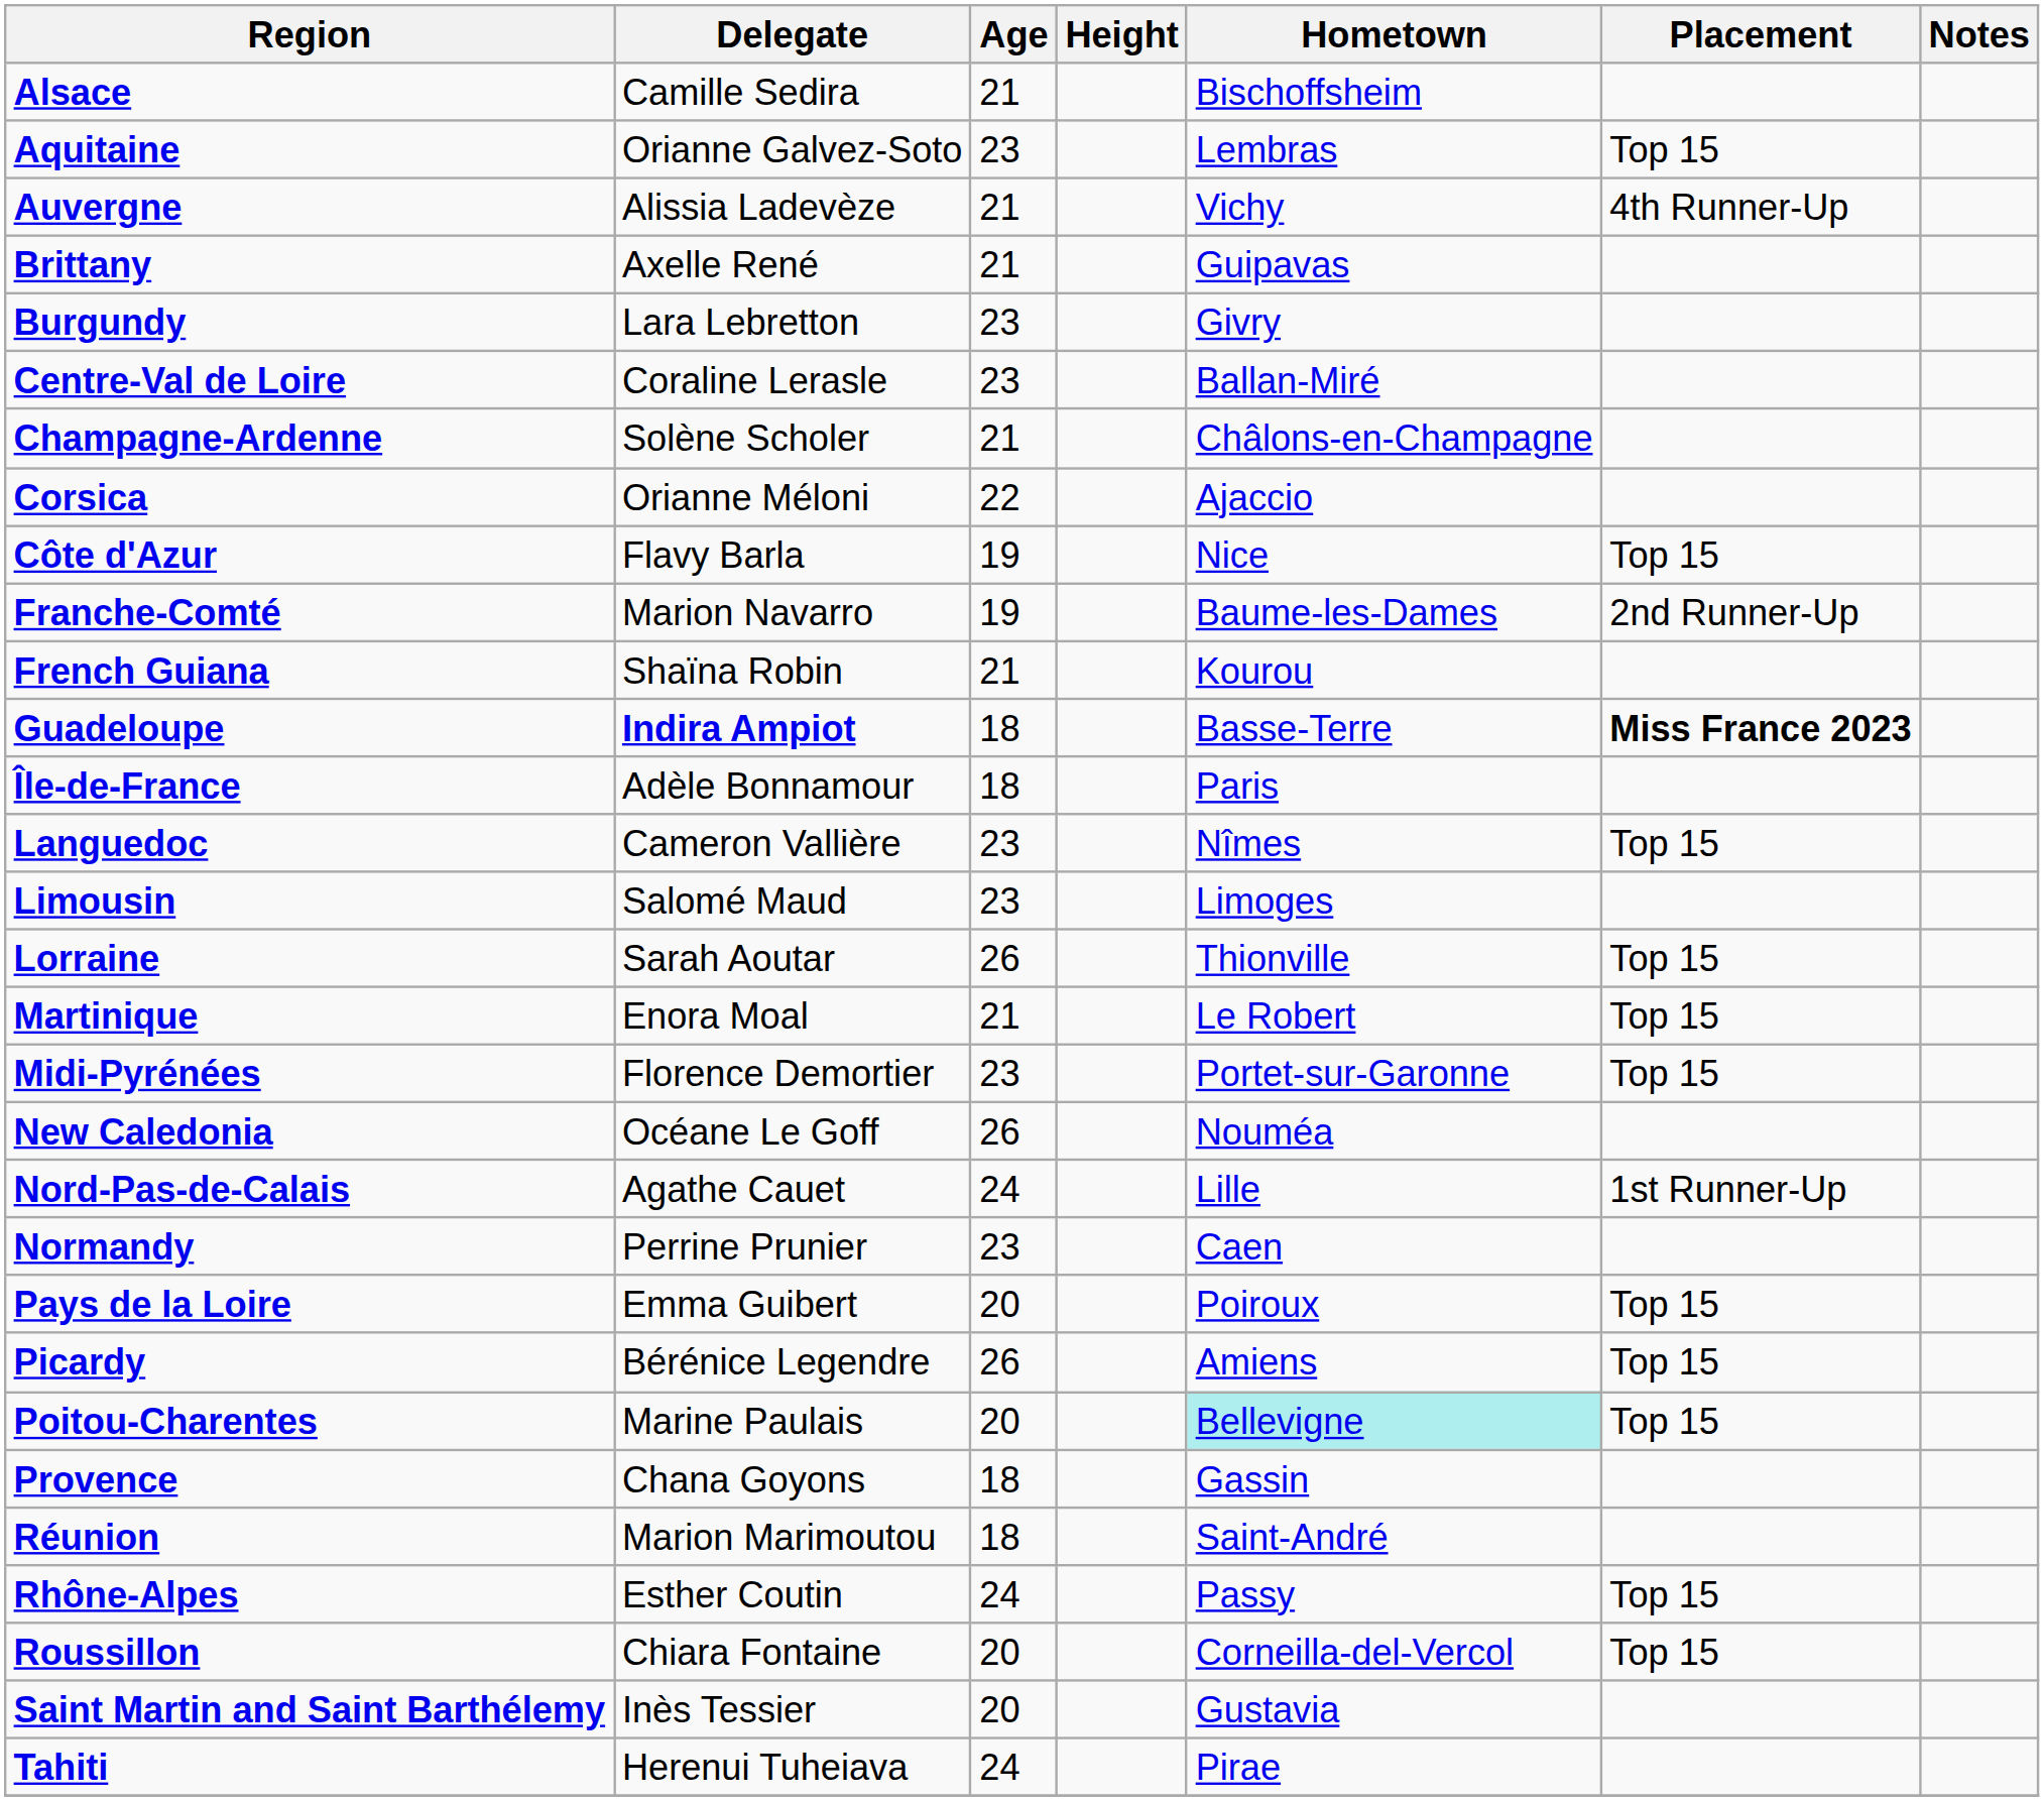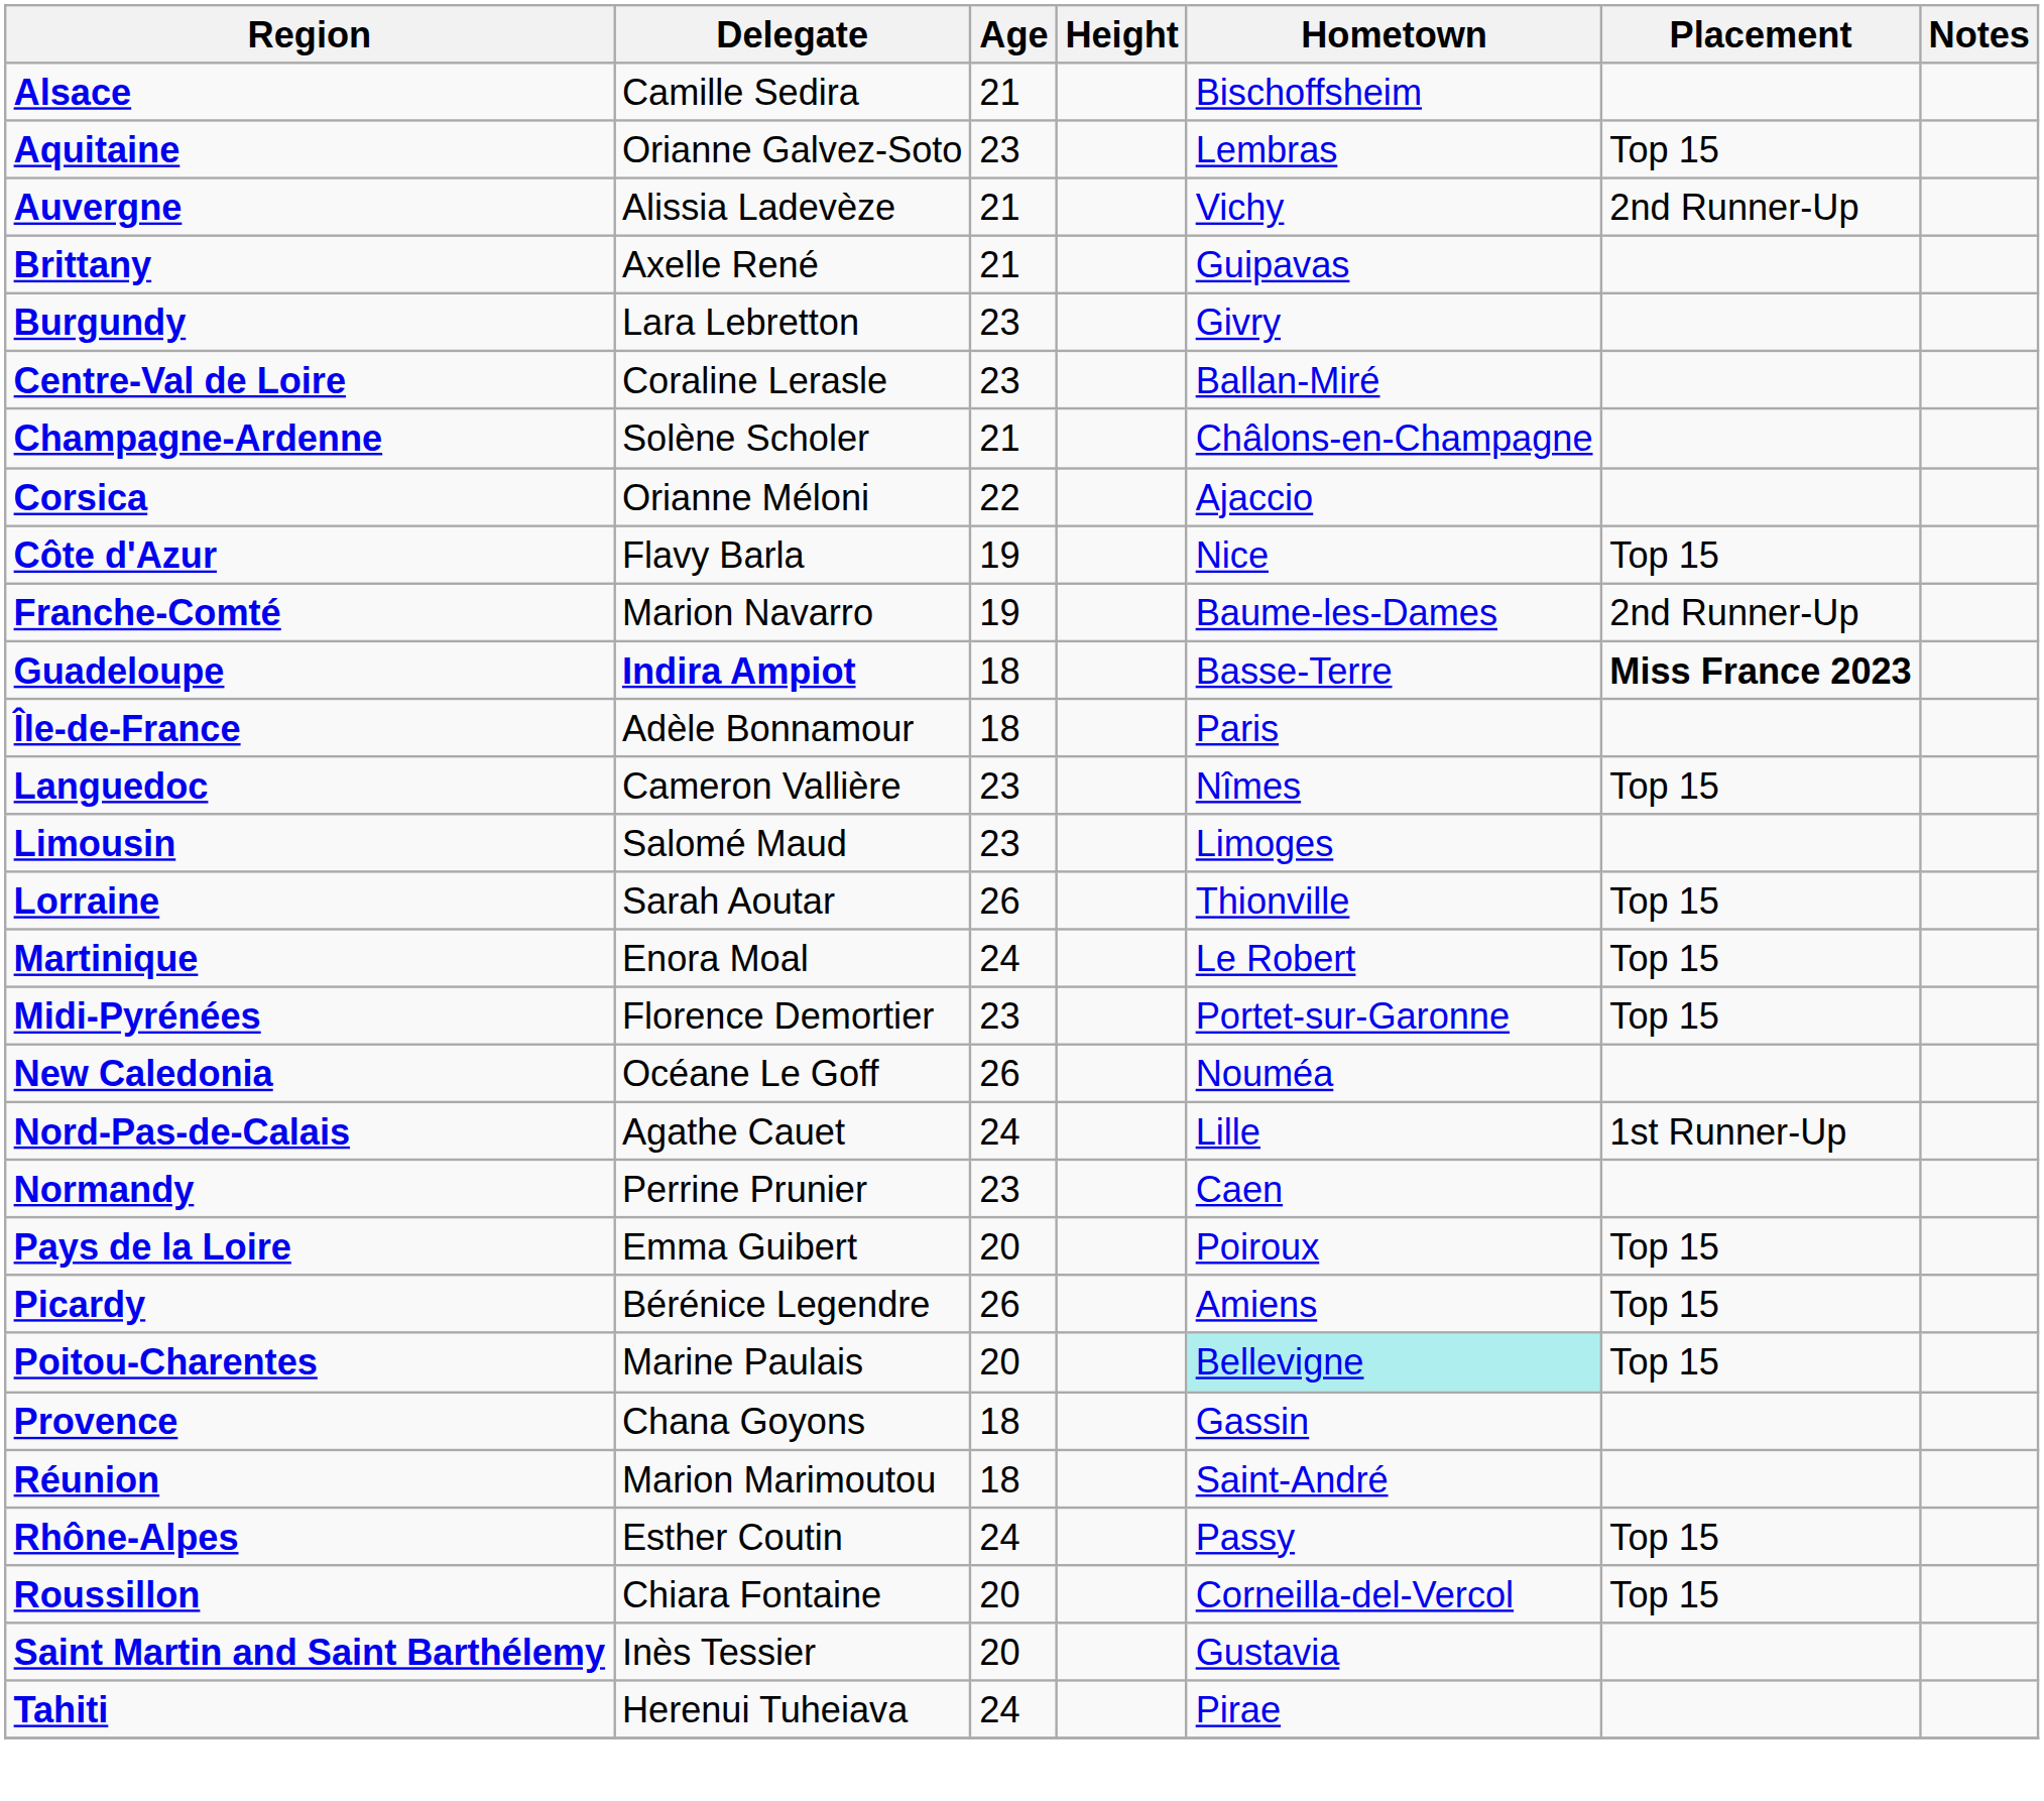 <table class="wikitable sortable" style="font-size: 95%;">
 <tr>
 <th>Region</th>
 <th>Delegate</th>
 <th>Age</th>
 <th>Height</th>
 <th>Hometown</th>
 <th>Placement</th>
 <th>Notes</th>
 </tr>
 <tr>
 <td><strong> <a href='#'>Alsace</a></strong></td>
 <td>Camille Sedira</td>
 <td>21</td>
 <td></td>
 <td><a href='#'>Bischoffsheim</a></td>
 <td></td>
 <td></td>
 </tr>
 <tr>
 <td><strong> <a href='#'>Aquitaine</a></strong></td>
 <td>Orianne Galvez-Soto</td>
 <td>23</td>
 <td></td>
 <td><a href='#'>Lembras</a></td>
 <td>Top 15</td>
 <td></td>
 </tr>
 <tr>
 <td><strong> <a href='#'>Auvergne</a></strong></td>
 <td>Alissia Ladevèze</td>
 <td>21</td>
 <td></td>
 <td><a href='#'>Vichy</a></td>
-<td>4th Runner-Up</td>
+<td>2nd Runner-Up</td>
 <td></td>
 </tr>
 <tr>
 <td><strong> <a href='#'>Brittany</a></strong></td>
 <td>Axelle René</td>
 <td>21</td>
 <td></td>
 <td><a href='#'>Guipavas</a></td>
 <td></td>
 <td></td>
 </tr>
 <tr>
 <td><strong> <a href='#'>Burgundy</a></strong></td>
 <td>Lara Lebretton</td>
 <td>23</td>
 <td></td>
 <td><a href='#'>Givry</a></td>
 <td></td>
 <td></td>
 </tr>
 <tr>
 <td><strong> <a href='#'>Centre-Val de Loire</a></strong></td>
 <td>Coraline Lerasle</td>
 <td>23</td>
 <td></td>
 <td><a href='#'>Ballan-Miré</a></td>
 <td></td>
 <td></td>
 </tr>
 <tr>
 <td><strong> <a href='#'>Champagne-Ardenne</a></strong></td>
 <td>Solène Scholer</td>
 <td>21</td>
 <td></td>
 <td><a href='#'>Châlons-en-Champagne</a></td>
 <td></td>
 <td></td>
 </tr>
 <tr>
 <td><strong> <a href='#'>Corsica</a></strong></td>
 <td>Orianne Méloni</td>
 <td>22</td>
 <td></td>
 <td><a href='#'>Ajaccio</a></td>
 <td></td>
 <td></td>
 </tr>
 <tr>
 <td><strong> <a href='#'>Côte d'Azur</a></strong></td>
 <td>Flavy Barla</td>
 <td>19</td>
 <td></td>
 <td><a href='#'>Nice</a></td>
 <td>Top 15</td>
 <td></td>
 </tr>
 <tr>
 <td><strong> <a href='#'>Franche-Comté</a></strong></td>
 <td>Marion Navarro</td>
 <td>19</td>
 <td></td>
 <td><a href='#'>Baume-les-Dames</a></td>
 <td>2nd Runner-Up</td>
 <td></td>
 </tr>
 <tr>
-<td><strong> <a href='#'>French Guiana</a></strong></td>
-<td>Shaïna Robin</td>
-<td>21</td>
-<td></td>
-<td><a href='#'>Kourou</a></td>
-<td></td>
-<td></td>
-</tr>
-<tr>
 <td><strong> <a href='#'>Guadeloupe</a></strong></td>
 <td><strong><a href='#'>Indira Ampiot</a></strong></td>
 <td>18</td>
 <td></td>
 <td><a href='#'>Basse-Terre</a></td>
 <td><strong>Miss France 2023</strong></td>
 <td></td>
 </tr>
 <tr>
 <td><strong> <a href='#'>Île-de-France</a></strong></td>
 <td>Adèle Bonnamour</td>
 <td>18</td>
 <td></td>
 <td><a href='#'>Paris</a></td>
 <td></td>
 <td></td>
 </tr>
 <tr>
 <td><strong> <a href='#'>Languedoc</a></strong></td>
 <td>Cameron Vallière</td>
 <td>23</td>
 <td></td>
 <td><a href='#'>Nîmes</a></td>
 <td>Top 15</td>
 <td></td>
 </tr>
 <tr>
 <td><strong> <a href='#'>Limousin</a></strong></td>
 <td>Salomé Maud</td>
 <td>23</td>
 <td></td>
 <td><a href='#'>Limoges</a></td>
 <td></td>
 <td></td>
 </tr>
 <tr>
 <td><strong> <a href='#'>Lorraine</a></strong></td>
 <td>Sarah Aoutar</td>
 <td>26</td>
 <td></td>
 <td><a href='#'>Thionville</a></td>
 <td>Top 15</td>
 <td></td>
 </tr>
 <tr>
 <td><strong> <a href='#'>Martinique</a></strong></td>
 <td>Enora Moal</td>
-<td>21</td>
+<td>24</td>
 <td></td>
 <td><a href='#'>Le Robert</a></td>
 <td>Top 15</td>
 <td></td>
 </tr>
 <tr>
 <td><strong> <a href='#'>Midi-Pyrénées</a></strong></td>
 <td>Florence Demortier</td>
 <td>23</td>
 <td></td>
 <td><a href='#'>Portet-sur-Garonne</a></td>
 <td>Top 15</td>
 <td></td>
 </tr>
 <tr>
 <td><strong> <a href='#'>New Caledonia</a></strong></td>
 <td>Océane Le Goff</td>
 <td>26</td>
 <td></td>
 <td><a href='#'>Nouméa</a></td>
 <td></td>
 <td></td>
 </tr>
 <tr>
 <td><strong> <a href='#'>Nord-Pas-de-Calais</a></strong></td>
 <td>Agathe Cauet</td>
 <td>24</td>
 <td></td>
 <td><a href='#'>Lille</a></td>
 <td>1st Runner-Up</td>
 <td></td>
 </tr>
 <tr>
 <td><strong> <a href='#'>Normandy</a></strong></td>
 <td>Perrine Prunier</td>
 <td>23</td>
 <td></td>
 <td><a href='#'>Caen</a></td>
 <td></td>
 <td></td>
 </tr>
 <tr>
 <td><strong> <a href='#'>Pays de la Loire</a></strong></td>
 <td>Emma Guibert</td>
 <td>20</td>
 <td></td>
 <td><a href='#'>Poiroux</a></td>
 <td>Top 15</td>
 <td></td>
 </tr>
 <tr>
 <td><strong> <a href='#'>Picardy</a></strong></td>
 <td>Bérénice Legendre</td>
 <td>26</td>
 <td></td>
 <td><a href='#'>Amiens</a></td>
 <td>Top 15</td>
 <td></td>
 </tr>
 <tr>
 <td><strong> <a href='#'>Poitou-Charentes</a></strong></td>
 <td>Marine Paulais</td>
 <td>20</td>
 <td></td>
 <td style="background: paleturquoise;"><a href='#'>Bellevigne</a></td>
 <td>Top 15</td>
 <td></td>
 </tr>
 <tr>
 <td><strong> <a href='#'>Provence</a></strong></td>
 <td>Chana Goyons</td>
 <td>18</td>
 <td></td>
 <td><a href='#'>Gassin</a></td>
 <td></td>
 <td></td>
 </tr>
 <tr>
 <td><strong> <a href='#'>Réunion</a></strong></td>
 <td>Marion Marimoutou</td>
 <td>18</td>
 <td></td>
 <td><a href='#'>Saint-André</a></td>
 <td></td>
 <td></td>
 </tr>
 <tr>
 <td><strong> <a href='#'>Rhône-Alpes</a></strong></td>
 <td>Esther Coutin</td>
 <td>24</td>
 <td></td>
 <td><a href='#'>Passy</a></td>
 <td>Top 15</td>
 <td></td>
 </tr>
 <tr>
 <td><strong> <a href='#'>Roussillon</a></strong></td>
 <td>Chiara Fontaine</td>
 <td>20</td>
 <td></td>
 <td><a href='#'>Corneilla-del-Vercol</a></td>
 <td>Top 15</td>
 <td></td>
 </tr>
 <tr>
 <td><strong> <a href='#'>Saint Martin and Saint Barthélemy</a></strong></td>
 <td>Inès Tessier</td>
 <td>20</td>
 <td></td>
 <td><a href='#'>Gustavia</a></td>
 <td></td>
 <td></td>
 </tr>
 <tr>
 <td><strong> <a href='#'>Tahiti</a></strong></td>
 <td>Herenui Tuheiava</td>
 <td>24</td>
 <td></td>
 <td><a href='#'>Pirae</a></td>
 <td></td>
 <td></td>
 </tr>
 <tr>
 </tr>
 </table>
